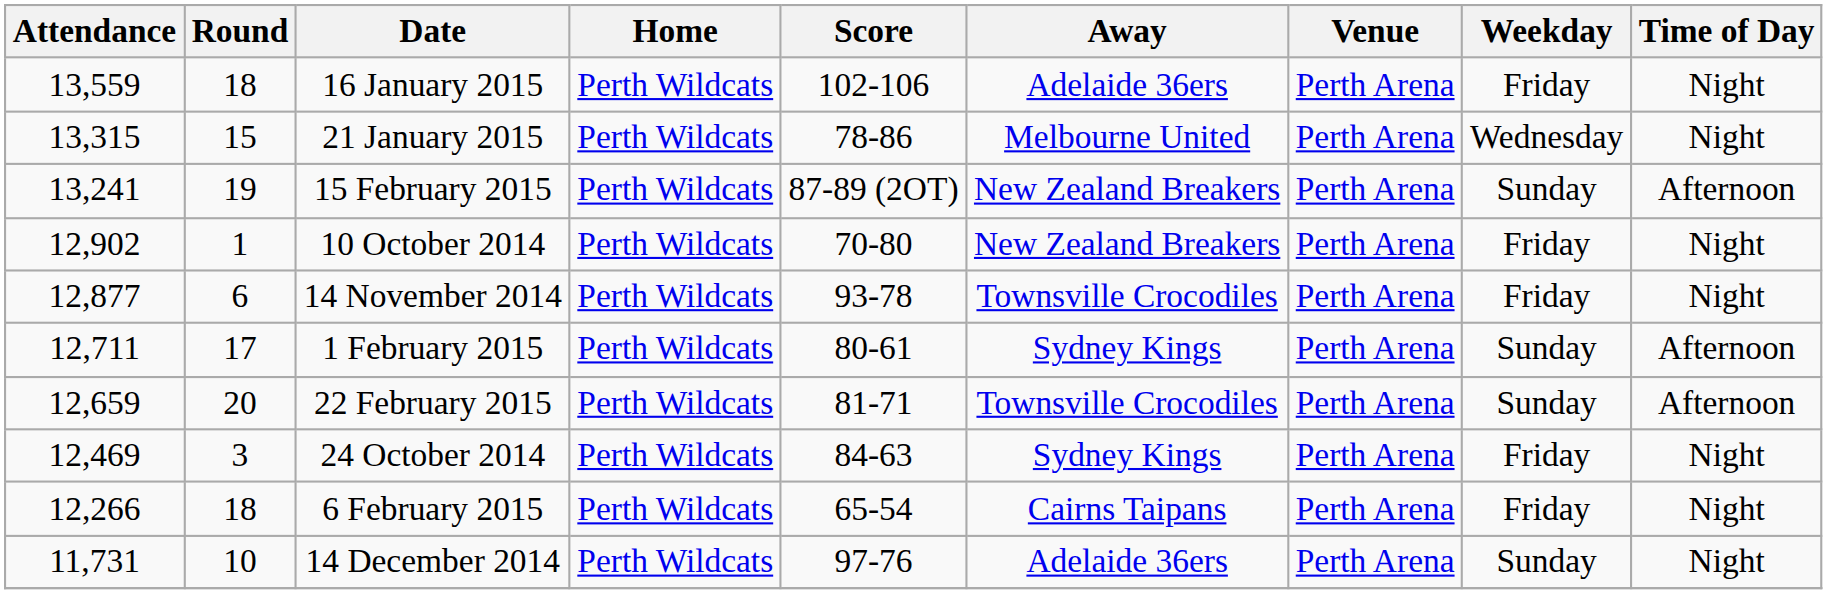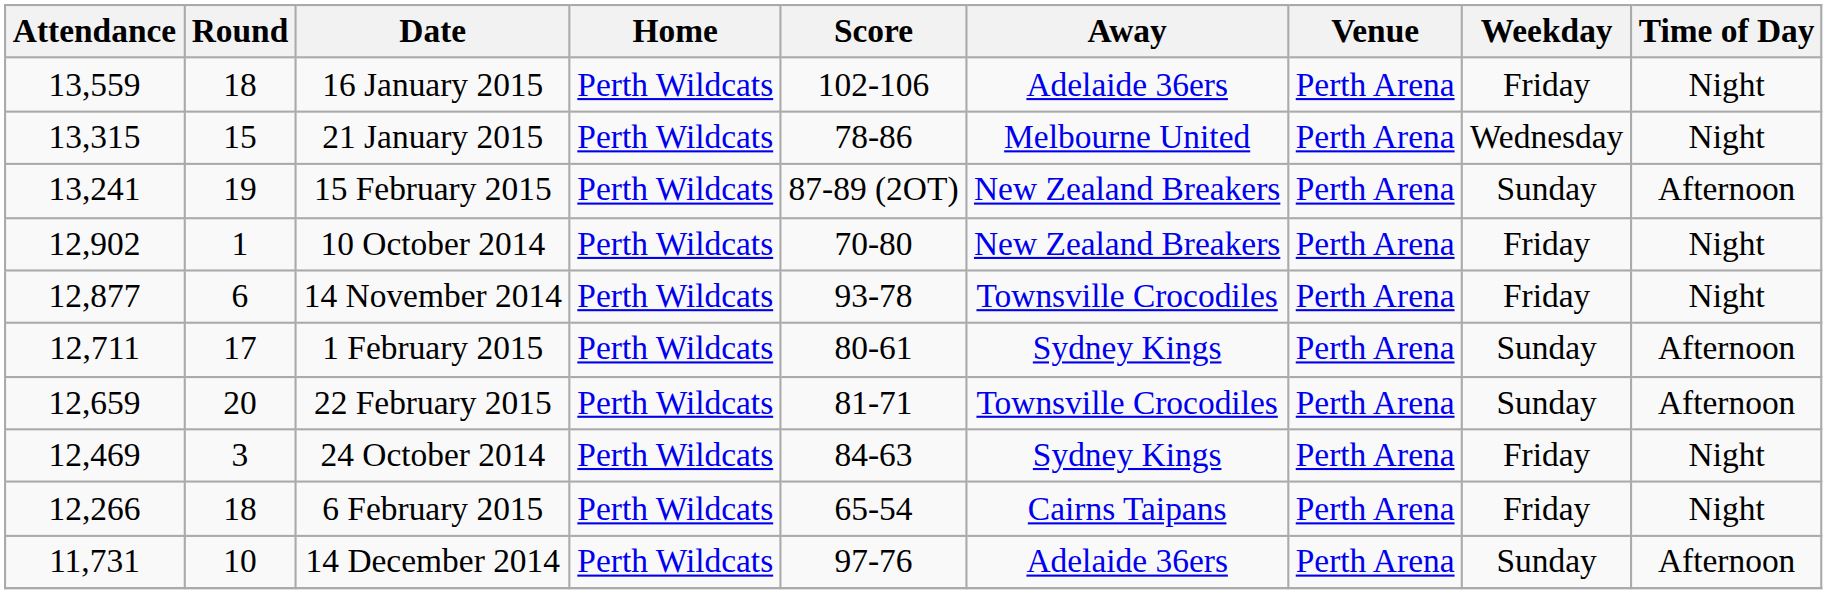 <table class="wikitable sortable" style="text-align:center;">
 <tr>
 <th>Attendance</th>
 <th>Round</th>
 <th>Date</th>
 <th>Home</th>
 <th>Score</th>
 <th>Away</th>
 <th>Venue</th>
 <th>Weekday</th>
 <th>Time of Day</th>
 </tr>
 <tr>
 <td>13,559</td>
 <td>18</td>
 <td>16 January 2015</td>
 <td><a href='#'>Perth Wildcats</a></td>
 <td>102-106</td>
 <td><a href='#'>Adelaide 36ers</a></td>
 <td><a href='#'>Perth Arena</a></td>
 <td>Friday</td>
 <td>Night</td>
 </tr>
 <tr>
 <td>13,315</td>
 <td>15</td>
 <td>21 January 2015</td>
 <td><a href='#'>Perth Wildcats</a></td>
 <td>78-86</td>
 <td><a href='#'>Melbourne United</a></td>
 <td><a href='#'>Perth Arena</a></td>
 <td>Wednesday</td>
 <td>Night</td>
 </tr>
 <tr>
 <td>13,241</td>
 <td>19</td>
 <td>15 February 2015</td>
 <td><a href='#'>Perth Wildcats</a></td>
 <td>87-89 (2OT)</td>
 <td><a href='#'>New Zealand Breakers</a></td>
 <td><a href='#'>Perth Arena</a></td>
 <td>Sunday</td>
 <td>Afternoon</td>
 </tr>
 <tr>
 <td>12,902</td>
 <td>1</td>
 <td>10 October 2014</td>
 <td><a href='#'>Perth Wildcats</a></td>
 <td>70-80</td>
 <td><a href='#'>New Zealand Breakers</a></td>
 <td><a href='#'>Perth Arena</a></td>
 <td>Friday</td>
 <td>Night</td>
 </tr>
 <tr>
 <td>12,877</td>
 <td>6</td>
 <td>14 November 2014</td>
 <td><a href='#'>Perth Wildcats</a></td>
 <td>93-78</td>
 <td><a href='#'>Townsville Crocodiles</a></td>
 <td><a href='#'>Perth Arena</a></td>
 <td>Friday</td>
 <td>Night</td>
 </tr>
 <tr>
 <td>12,711</td>
 <td>17</td>
 <td>1 February 2015</td>
 <td><a href='#'>Perth Wildcats</a></td>
 <td>80-61</td>
 <td><a href='#'>Sydney Kings</a></td>
 <td><a href='#'>Perth Arena</a></td>
 <td>Sunday</td>
 <td>Afternoon</td>
 </tr>
 <tr>
 <td>12,659</td>
 <td>20</td>
 <td>22 February 2015</td>
 <td><a href='#'>Perth Wildcats</a></td>
 <td>81-71</td>
 <td><a href='#'>Townsville Crocodiles</a></td>
 <td><a href='#'>Perth Arena</a></td>
 <td>Sunday</td>
 <td>Afternoon</td>
 </tr>
 <tr>
 <td>12,469</td>
 <td>3</td>
 <td>24 October 2014</td>
 <td><a href='#'>Perth Wildcats</a></td>
 <td>84-63</td>
 <td><a href='#'>Sydney Kings</a></td>
 <td><a href='#'>Perth Arena</a></td>
 <td>Friday</td>
 <td>Night</td>
 </tr>
 <tr>
 <td>12,266</td>
 <td>18</td>
 <td>6 February 2015</td>
 <td><a href='#'>Perth Wildcats</a></td>
 <td>65-54</td>
 <td><a href='#'>Cairns Taipans</a></td>
 <td><a href='#'>Perth Arena</a></td>
 <td>Friday</td>
 <td>Night</td>
 </tr>
 <tr>
 <td>11,731</td>
 <td>10</td>
 <td>14 December 2014</td>
 <td><a href='#'>Perth Wildcats</a></td>
 <td>97-76</td>
 <td><a href='#'>Adelaide 36ers</a></td>
 <td><a href='#'>Perth Arena</a></td>
 <td>Sunday</td>
-<td>Night</td>
+<td>Afternoon</td>
 </tr>
 <tr>
 </tr>
 </table>
